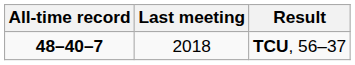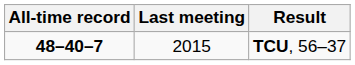 <table class="wikitable">
 <tr style="text-align:center;">
 <th>All-time record</th>
 <th>Last meeting</th>
 <th>Result</th>
 </tr>
 <tr style="text-align:center;">
 <td><strong>48–40–7</strong></td>
-<td>2018</td>
+<td>2015</td>
 <td><strong>TCU</strong>, 56–37</td>
 </tr>
 </table>
